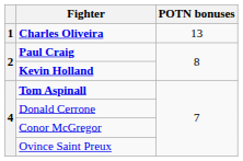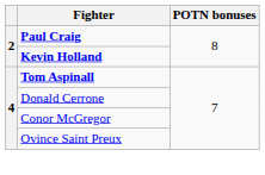 <table class=wikitable>
 <tr>
 <th></th>
 <th width=180>Fighter</th>
 <th>POTN bonuses</th>
-</tr>
-<tr>
-<th>1</th>
-<td> <strong><a href='#'>Charles Oliveira</a></strong></td>
-<td align=center>13</td>
 </tr>
 <tr>
 <th rowspan=2>2</th>
 <td> <strong><a href='#'>Paul Craig</a></strong></td>
 <td rowspan=2 align=center>8</td>
 </tr>
 <tr>
 <td> <strong><a href='#'>Kevin Holland</a></strong></td>
 </tr>
 <tr>
 <th rowspan=4>4</th>
 <td> <strong><a href='#'>Tom Aspinall</a></strong></td>
 <td rowspan=4 align=center>7</td>
 </tr>
 <tr>
 <td> <a href='#'>Donald Cerrone</a></td>
 </tr>
 <tr>
 <td> <a href='#'>Conor McGregor</a></td>
 </tr>
 <tr>
 <td> <a href='#'>Ovince Saint Preux</a><br></td>
 </tr>
 </table>
